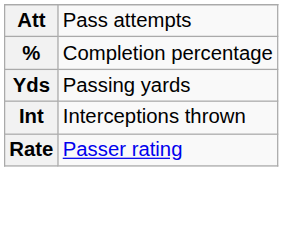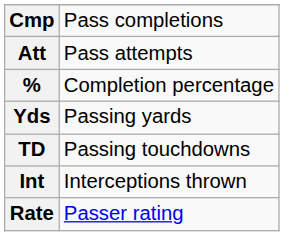 <table class="wikitable">
 <tr>
+</tr>
+<tr>
+<th>Cmp</th>
+<td>Pass completions</td>
 </tr>
 <tr>
 <th>Att</th>
 <td>Pass attempts</td>
 </tr>
 <tr>
 <th>%</th>
 <td>Completion percentage</td>
 </tr>
 <tr>
 <th>Yds</th>
 <td>Passing yards</td>
 </tr>
 <tr>
+<th>TD</th>
+<td>Passing touchdowns</td>
+</tr>
+<tr>
 <th>Int</th>
 <td>Interceptions thrown</td>
 </tr>
 <tr>
 <th>Rate</th>
 <td><a href='#'>Passer rating</a></td>
 </tr>
 </table>
